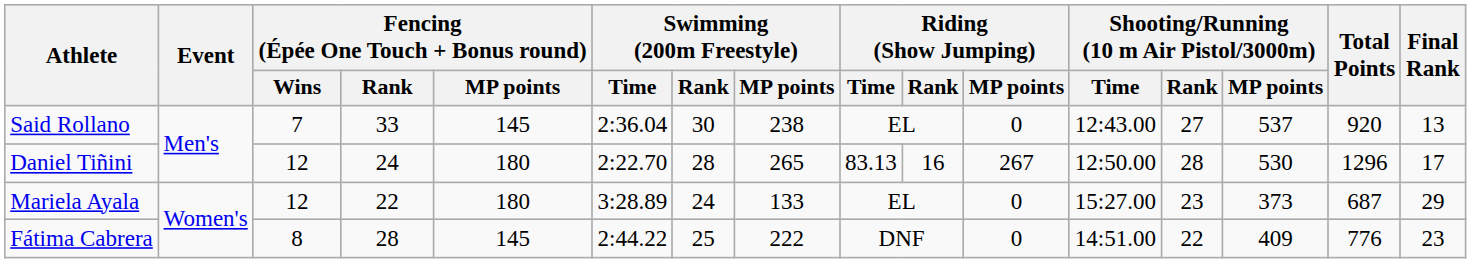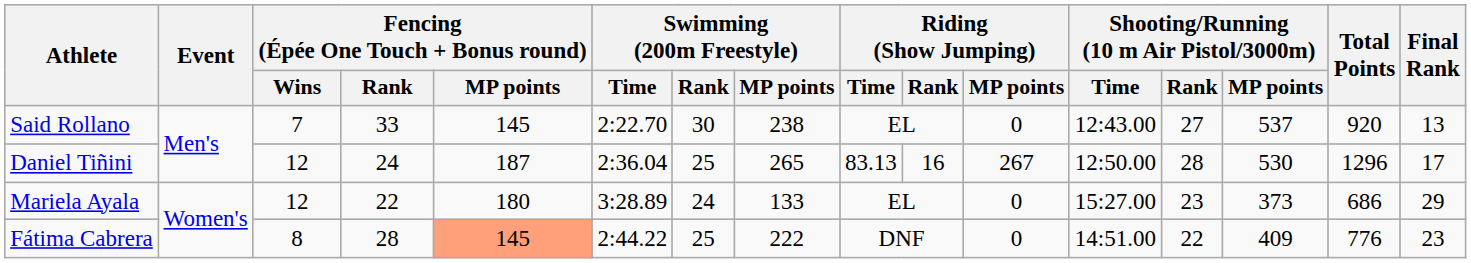 <table class="wikitable" border="1" style="font-size:90%">
 <tr>
 <th rowspan=2>Athlete</th>
 <th rowspan=2>Event</th>
 <th colspan=3>Fencing<br><span> (Épée One Touch + Bonus round)</span></th>
 <th colspan=3>Swimming<br><span> (200m Freestyle)</span></th>
 <th colspan=3>Riding<br><span> (Show Jumping)</span></th>
 <th colspan=3>Shooting/Running<br><span>(10 m Air Pistol/3000m)</span></th>
 <th rowspan=2>Total<br>Points</th>
 <th rowspan=2>Final<br>Rank</th>
 </tr>
 <tr style="font-size:95%">
 <th>Wins</th>
 <th>Rank</th>
 <th>MP points</th>
 <th>Time</th>
 <th>Rank</th>
 <th>MP points</th>
 <th>Time</th>
 <th>Rank</th>
 <th>MP points</th>
 <th>Time</th>
 <th>Rank</th>
 <th>MP points</th>
 </tr>
 <tr align=center>
 <td align=left><a href='#'>Said Rollano</a></td>
 <td align=left rowspan=2><a href='#'>Men's</a></td>
 <td>7</td>
 <td>33</td>
 <td>145</td>
-<td>2:36.04</td>
+<td>2:22.70</td>
 <td>30</td>
 <td>238</td>
 <td colspan=2>EL</td>
 <td>0</td>
 <td>12:43.00</td>
 <td>27</td>
 <td>537</td>
 <td>920</td>
 <td>13</td>
 </tr>
 <tr align=center>
 <td align=left><a href='#'>Daniel Tiñini</a></td>
 <td>12</td>
 <td>24</td>
-<td>180</td>
-<td>2:22.70</td>
-<td>28</td>
+<td>187</td>
+<td>2:36.04</td>
+<td>25</td>
 <td>265</td>
 <td>83.13</td>
 <td>16</td>
 <td>267</td>
 <td>12:50.00</td>
 <td>28</td>
 <td>530</td>
 <td>1296</td>
 <td>17</td>
 </tr>
 <tr align=center>
 <td align=left><a href='#'>Mariela Ayala</a></td>
 <td align=left rowspan=2><a href='#'>Women's</a></td>
 <td>12</td>
 <td>22</td>
 <td>180</td>
 <td>3:28.89</td>
 <td>24</td>
 <td>133</td>
 <td colspan=2>EL</td>
 <td>0</td>
 <td>15:27.00</td>
 <td>23</td>
 <td>373</td>
-<td>687</td>
+<td>686</td>
 <td>29</td>
 </tr>
 <tr align=center>
 <td align=left><a href='#'>Fátima Cabrera</a></td>
 <td>8</td>
 <td>28</td>
-<td>145</td>
+<td style="background: lightsalmon;">145</td>
 <td>2:44.22</td>
 <td>25</td>
 <td>222</td>
 <td colspan=2>DNF</td>
 <td>0</td>
 <td>14:51.00</td>
 <td>22</td>
 <td>409</td>
 <td>776</td>
 <td>23</td>
 </tr>
 </table>
